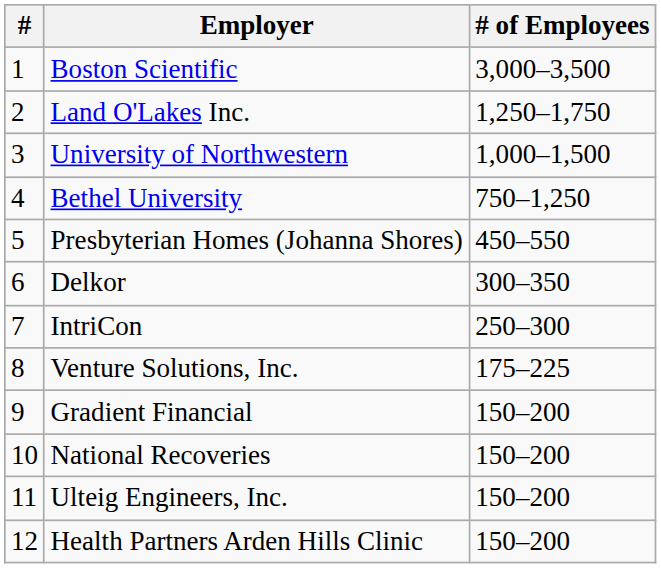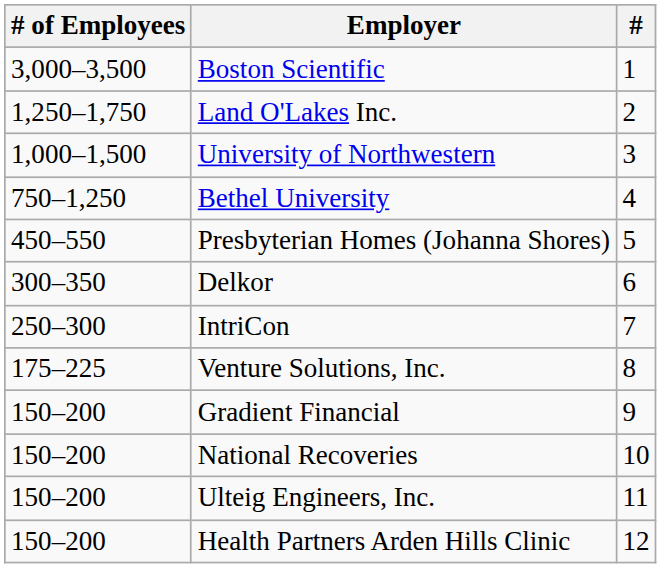 <table class="wikitable" border="1">
 <tr>
+<th># of Employees</th>
+<th>Employer</th>
 <th>#</th>
-<th>Employer</th>
-<th># of Employees</th>
 </tr>
 <tr>
+<td>3,000–3,500</td>
+<td><a href='#'>Boston Scientific</a></td>
 <td>1</td>
-<td><a href='#'>Boston Scientific</a></td>
-<td>3,000–3,500</td>
 </tr>
 <tr>
+<td>1,250–1,750</td>
+<td><a href='#'>Land O'Lakes</a> Inc.</td>
 <td>2</td>
-<td><a href='#'>Land O'Lakes</a> Inc.</td>
-<td>1,250–1,750</td>
 </tr>
 <tr>
+<td>1,000–1,500</td>
+<td><a href='#'>University of Northwestern</a></td>
 <td>3</td>
-<td><a href='#'>University of Northwestern</a></td>
-<td>1,000–1,500</td>
 </tr>
 <tr>
+<td>750–1,250</td>
+<td><a href='#'>Bethel University</a></td>
 <td>4</td>
-<td><a href='#'>Bethel University</a></td>
-<td>750–1,250</td>
 </tr>
 <tr>
+<td>450–550</td>
+<td>Presbyterian Homes (Johanna Shores)</td>
 <td>5</td>
-<td>Presbyterian Homes (Johanna Shores)</td>
-<td>450–550</td>
 </tr>
 <tr>
+<td>300–350</td>
+<td>Delkor</td>
 <td>6</td>
-<td>Delkor</td>
-<td>300–350</td>
 </tr>
 <tr>
+<td>250–300</td>
+<td>IntriCon</td>
 <td>7</td>
-<td>IntriCon</td>
-<td>250–300</td>
 </tr>
 <tr>
+<td>175–225</td>
+<td>Venture Solutions, Inc.</td>
 <td>8</td>
-<td>Venture Solutions, Inc.</td>
-<td>175–225</td>
 </tr>
 <tr>
+<td>150–200</td>
+<td>Gradient Financial</td>
 <td>9</td>
-<td>Gradient Financial</td>
-<td>150–200</td>
 </tr>
 <tr>
+<td>150–200</td>
+<td>National Recoveries</td>
 <td>10</td>
-<td>National Recoveries</td>
-<td>150–200</td>
 </tr>
 <tr>
+<td>150–200</td>
+<td>Ulteig Engineers, Inc.</td>
 <td>11</td>
-<td>Ulteig Engineers, Inc.</td>
-<td>150–200</td>
 </tr>
 <tr>
+<td>150–200</td>
+<td>Health Partners Arden Hills Clinic</td>
 <td>12</td>
-<td>Health Partners Arden Hills Clinic</td>
-<td>150–200</td>
 </tr>
 </table>
